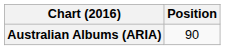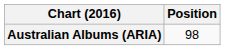 <table class="wikitable plainrowheaders" style="text-align:center">
 <tr>
 <th scope="col">Chart (2016)</th>
 <th scope="col">Position</th>
 </tr>
 <tr>
 <th scope="row">Australian Albums (ARIA)</th>
-<td>90</td>
+<td>98</td>
 </tr>
 </table>
